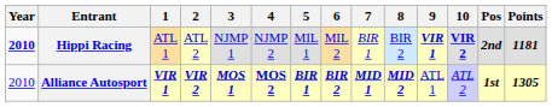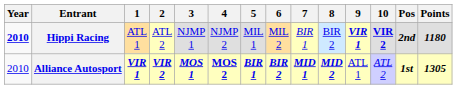 <table class="wikitable" style="text-align:center; font-size:90%">
 <tr>
 <th>Year</th>
 <th>Entrant</th>
 <th>1</th>
 <th>2</th>
 <th>3</th>
 <th>4</th>
 <th>5</th>
 <th>6</th>
 <th>7</th>
 <th>8</th>
 <th>9</th>
 <th>10</th>
 <th>Pos</th>
 <th>Points</th>
 </tr>
 <tr>
 <td><strong><a href='#'>2010</a></strong></td>
 <th><a href='#'>Hippi Racing</a></th>
 <td style="background:#FFDF9F;"><a href='#'>ATL<br>1</a><br></td>
 <td style="background:#FFFFBF;"><a href='#'>ATL<br>2</a><br></td>
 <td style="background:#DFDFDF;"><a href='#'>NJMP<br>1</a><br></td>
 <td style="background:#DFDFDF;"><a href='#'>NJMP<br>2</a><br></td>
 <td style="background:#DFDFDF;"><a href='#'>MIL<br>1</a><br></td>
 <td style="background:#FFDF9F;"><a href='#'>MIL<br>2</a><br></td>
 <td style="background:#FFFFBF;"><em><a href='#'>BIR<br>1</a></em><br></td>
 <td style="background:#CFEAFF;"><a href='#'>BIR<br>2</a><br></td>
 <td style="background:#FFFFBF;"><strong><em><a href='#'>VIR<br>1</a></em></strong><br></td>
 <td style="background:#DFDFDF;"><strong><a href='#'>VIR<br>2</a></strong><br></td>
 <td style="background:#DFDFDF;"><strong><em>2nd</em></strong></td>
-<td style="background:#DFDFDF;"><strong><em>1181</em></strong></td>
+<td style="background:#DFDFDF;"><strong><em>1180</em></strong></td>
 </tr>
 <tr>
 <td><a href='#'>2010</a></td>
 <th><a href='#'>Alliance Autosport</a></th>
 <td style="background:#FFFFBF;"><strong><em><a href='#'>VIR<br>1</a></em></strong><br></td>
 <td style="background:#FFFFBF;"><strong><em><a href='#'>VIR<br>2</a></em></strong><br></td>
 <td style="background:#FFFFBF;"><strong><em><a href='#'>MOS<br>1</a></em></strong><br></td>
 <td style="background:#FFFFBF;"><strong><a href='#'>MOS<br>2</a></strong><br></td>
 <td style="background:#FFFFBF;"><strong><em><a href='#'>BIR<br>1</a></em></strong><br></td>
 <td style="background:#FFFFBF;"><strong><em><a href='#'>BIR<br>2</a></em></strong><br></td>
 <td style="background:#FFFFBF;"><strong><em><a href='#'>MID<br>1</a></em></strong><br></td>
 <td style="background:#FFFFBF;"><strong><em><a href='#'>MID<br>2</a></em></strong><br></td>
 <td style="background:#FFFFBF;"><a href='#'>ATL<br>1</a><br></td>
 <td style="background:#CFCFFF;"><em><a href='#'>ATL<br>2</a></em><br></td>
 <td style="background:#FFFFBF;"><strong><em>1st</em></strong></td>
 <td style="background:#FFFFBF;"><strong><em>1305</em></strong></td>
 </tr>
 </table>
